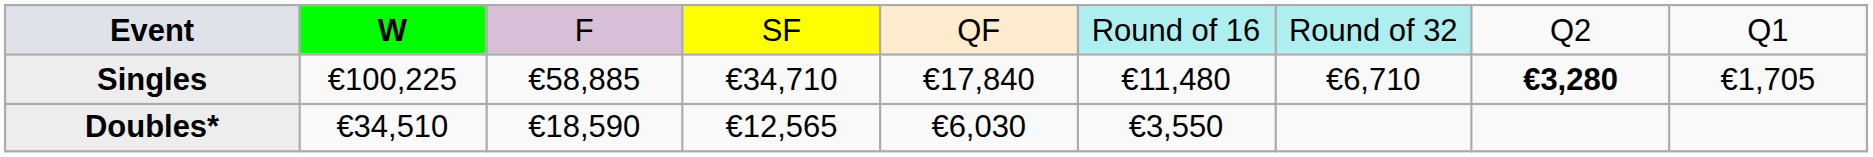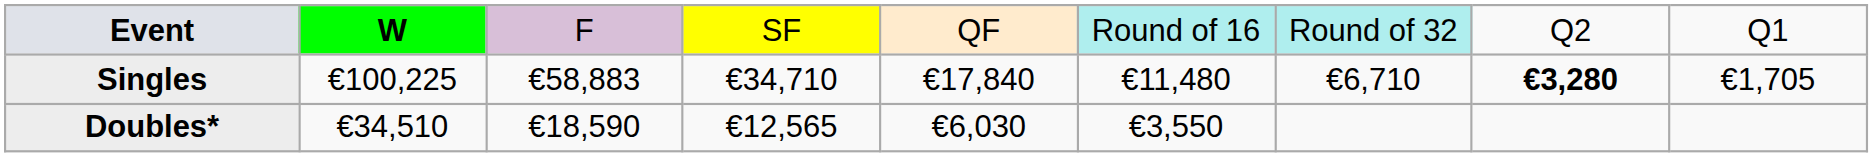 <table class=wikitable style=font-size:90%;text-align:center>
 <tr>
 <td style="width:130px; background:#dfe2e9;"><strong>Event</strong></td>
 <td style="width:80px; background:lime;"><strong>W</strong></td>
 <td style="width:85px; background:thistle;">F</td>
 <td style="width:85px; background:#ff0;">SF</td>
 <td style="width:85px; background:#ffebcd;">QF</td>
 <td style="width:85px; background:#afeeee;">Round of 16</td>
 <td style="width:85px; background:#afeeee;">Round of 32</td>
 <td width=85>Q2</td>
 <td width=85>Q1</td>
 </tr>
 <tr>
 <td style="background:#ededed;"><strong>Singles</strong></td>
 <td>€100,225</td>
-<td>€58,885</td>
+<td>€58,883</td>
 <td>€34,710</td>
 <td>€17,840</td>
 <td>€11,480</td>
 <td>€6,710</td>
 <td><strong>€3,280</strong></td>
 <td>€1,705</td>
 </tr>
 <tr>
 <td style="background:#ededed;"><strong>Doubles*</strong></td>
 <td>€34,510</td>
 <td>€18,590</td>
 <td>€12,565</td>
 <td>€6,030</td>
 <td>€3,550</td>
 <td></td>
 <td></td>
 <td></td>
 </tr>
 </table>
